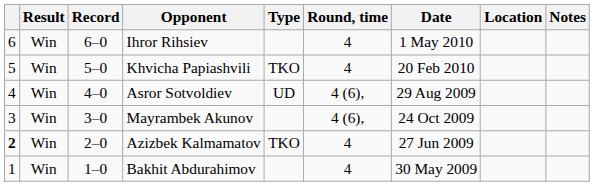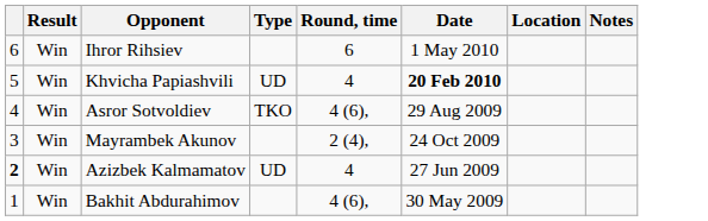 <table class="wikitable" style="text-align:center; font-size:95%">
 <tr>
 <th></th>
 <th>Result</th>
-<th>Record</th>
 <th>Opponent</th>
 <th>Type</th>
 <th>Round, time</th>
 <th>Date</th>
 <th>Location</th>
 <th>Notes</th>
 </tr>
 <tr>
 <td>6</td>
 <td>Win</td>
-<td>6–0</td>
 <td style="text-align:left;"> Ihror Rihsiev</td>
 <td></td>
-<td>4</td>
+<td>6</td>
 <td>1 May 2010</td>
 <td style="text-align:left;"> </td>
 <td></td>
 </tr>
 <tr>
 <td>5</td>
 <td>Win</td>
-<td>5–0</td>
 <td style="text-align:left;"> Khvicha Papiashvili</td>
-<td>TKO</td>
+<td>UD</td>
 <td>4</td>
-<td>20 Feb 2010</td>
+<td><strong>20 Feb 2010</strong></td>
 <td style="text-align:left;"> </td>
 <td></td>
 </tr>
 <tr>
 <td>4</td>
 <td>Win</td>
-<td>4–0</td>
 <td style="text-align:left;"> Asror Sotvoldiev</td>
-<td>UD</td>
+<td>TKO</td>
 <td>4 (6), </td>
 <td>29 Aug 2009</td>
 <td style="text-align:left;"> </td>
 <td></td>
 </tr>
 <tr>
 <td>3</td>
 <td>Win</td>
-<td>3–0</td>
 <td style="text-align:left;"> Mayrambek Akunov</td>
 <td></td>
-<td>4 (6), </td>
+<td>2 (4), </td>
 <td>24 Oct 2009</td>
 <td style="text-align:left;"> </td>
 <td></td>
 </tr>
 <tr>
 <td><strong>2</strong></td>
 <td>Win</td>
-<td>2–0</td>
 <td style="text-align:left;"> Azizbek Kalmamatov</td>
-<td>TKO</td>
+<td>UD</td>
 <td>4</td>
 <td>27 Jun 2009</td>
 <td style="text-align:left;"> </td>
 <td></td>
 </tr>
 <tr>
 <td>1</td>
 <td>Win</td>
-<td>1–0</td>
 <td style="text-align:left;"> Bakhit Abdurahimov</td>
 <td></td>
-<td>4</td>
+<td>4 (6), </td>
 <td>30 May 2009</td>
 <td style="text-align:left;"> </td>
 <td></td>
 </tr>
 </table>
